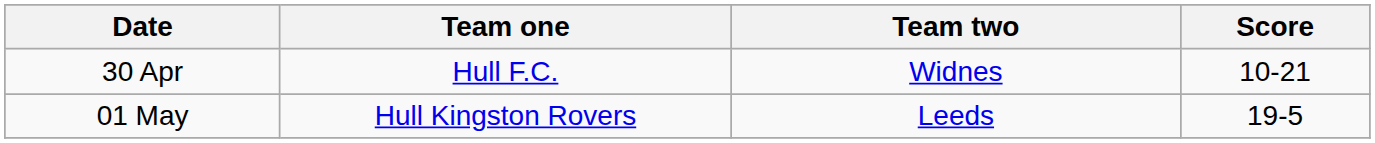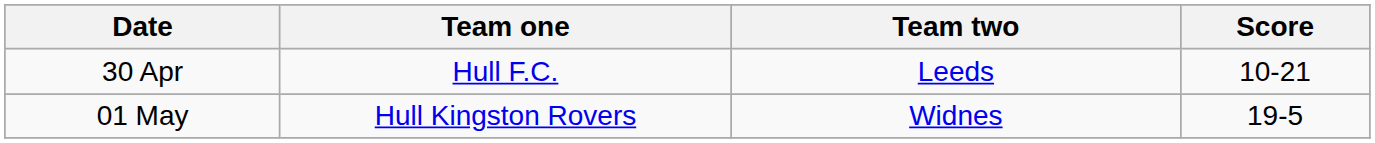 <table class="wikitable" style="text-align: center">
 <tr>
 <th width=150>Date</th>
 <th width=250>Team one</th>
 <th width=250>Team two</th>
 <th width=100>Score</th>
 </tr>
 <tr>
 <td>30 Apr</td>
 <td><a href='#'>Hull F.C.</a></td>
-<td><a href='#'>Widnes</a></td>
+<td><a href='#'>Leeds</a></td>
 <td>10-21</td>
 </tr>
 <tr>
 <td>01 May</td>
 <td><a href='#'>Hull Kingston Rovers</a></td>
-<td><a href='#'>Leeds</a></td>
+<td><a href='#'>Widnes</a></td>
 <td>19-5</td>
 </tr>
 </table>
